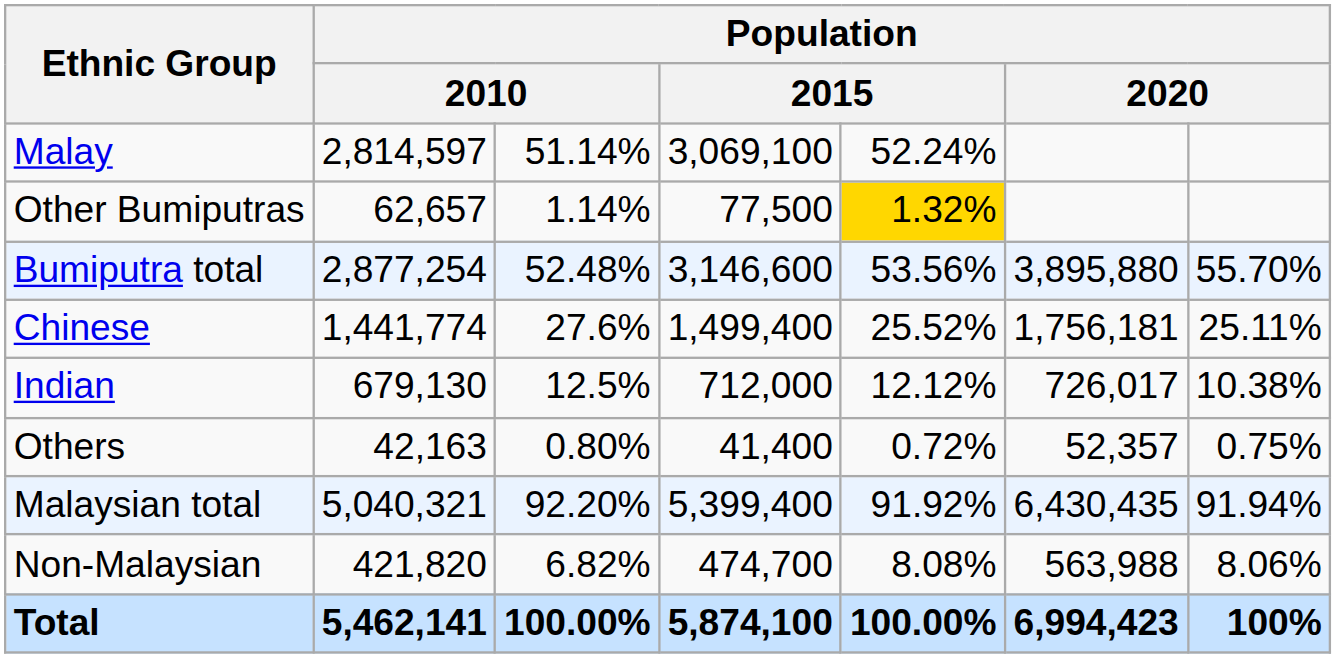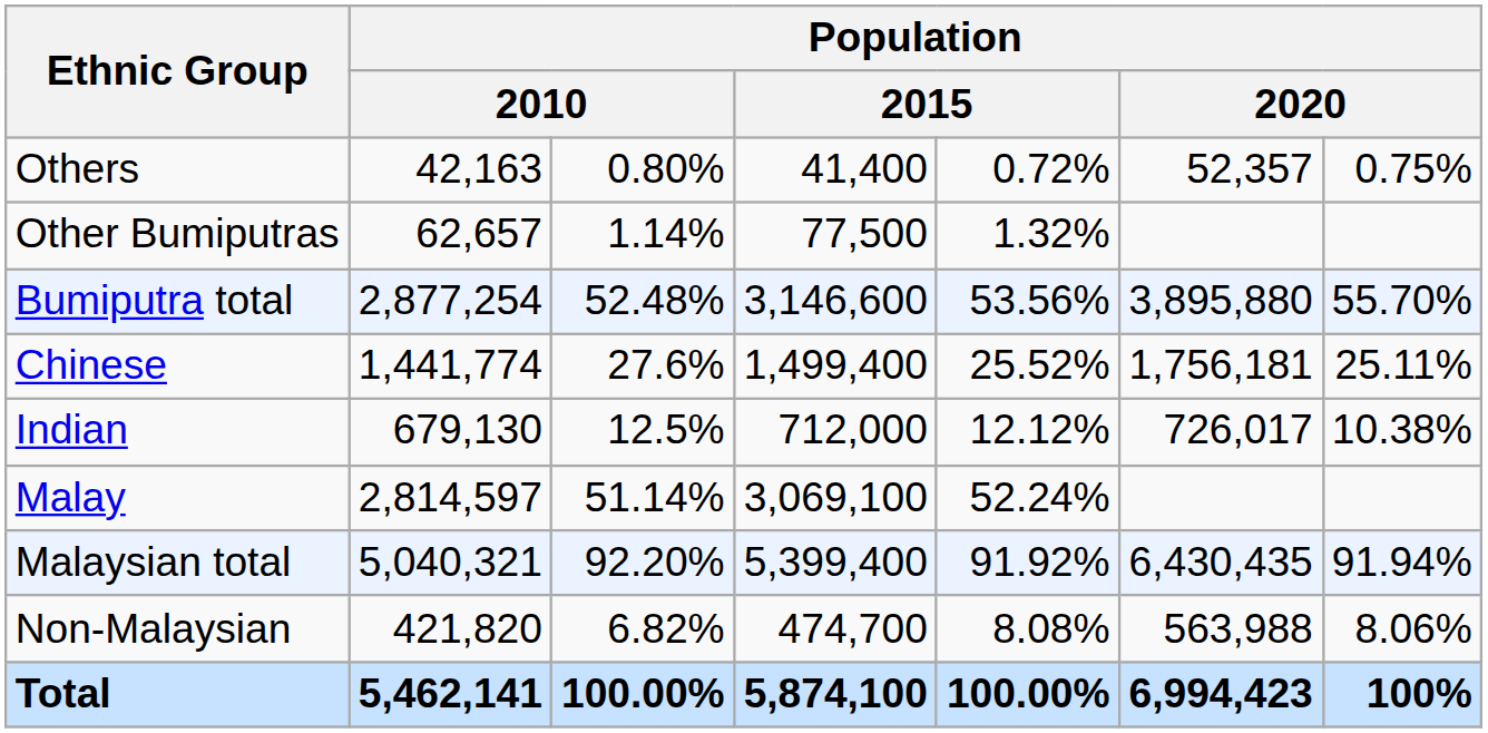 <table class="wikitable sortable" style="text-align:right">
 <tr>
 <th rowspan="2">Ethnic Group</th>
 <th colspan="6">Population</th>
 </tr>
 <tr>
 <th colspan="2">2010</th>
 <th colspan="2">2015</th>
 <th colspan="2">2020</th>
 </tr>
 <tr>
-<td style="text-align:left"><a href='#'>Malay</a></td>
-<td>2,814,597</td>
-<td>51.14%</td>
-<td>3,069,100</td>
-<td>52.24%</td>
-<td></td>
-<td></td>
+<td style="text-align:left">Others</td>
+<td>42,163</td>
+<td>0.80%</td>
+<td>41,400</td>
+<td>0.72%</td>
+<td>52,357</td>
+<td>0.75%</td>
 </tr>
 <tr>
 <td style="text-align:left">Other Bumiputras</td>
 <td>62,657</td>
 <td>1.14%</td>
 <td>77,500</td>
-<td style="background: gold;">1.32%</td>
+<td>1.32%</td>
 <td></td>
 <td></td>
 </tr>
 <tr style="background: #eaf3ff">
 <td style="text-align:left"><a href='#'>Bumiputra</a> total</td>
 <td>2,877,254</td>
 <td>52.48%</td>
 <td>3,146,600</td>
 <td>53.56%</td>
 <td>3,895,880</td>
 <td>55.70%</td>
 </tr>
 <tr>
 <td style="text-align:left"><a href='#'>Chinese</a></td>
 <td>1,441,774</td>
 <td>27.6%</td>
 <td>1,499,400</td>
 <td>25.52%</td>
 <td>1,756,181</td>
 <td>25.11%</td>
 </tr>
 <tr>
 <td style="text-align:left"><a href='#'>Indian</a></td>
 <td>679,130</td>
 <td>12.5%</td>
 <td>712,000</td>
 <td>12.12%</td>
 <td>726,017</td>
 <td>10.38%</td>
 </tr>
 <tr>
-<td style="text-align:left">Others</td>
-<td>42,163</td>
-<td>0.80%</td>
-<td>41,400</td>
-<td>0.72%</td>
-<td>52,357</td>
-<td>0.75%</td>
+<td style="text-align:left"><a href='#'>Malay</a></td>
+<td>2,814,597</td>
+<td>51.14%</td>
+<td>3,069,100</td>
+<td>52.24%</td>
+<td></td>
+<td></td>
 </tr>
 <tr style="background: #eaf3ff">
 <td style="text-align:left">Malaysian total</td>
 <td>5,040,321</td>
 <td>92.20%</td>
 <td>5,399,400</td>
 <td>91.92%</td>
 <td>6,430,435</td>
 <td>91.94%</td>
 </tr>
 <tr>
 <td style="text-align:left">Non-Malaysian</td>
 <td>421,820</td>
 <td>6.82%</td>
 <td>474,700</td>
 <td>8.08%</td>
 <td>563,988</td>
 <td>8.06%</td>
 </tr>
 <tr style="background: #c6e2ff">
 <td style="text-align:left"><strong>Total</strong></td>
 <td><strong>5,462,141</strong></td>
 <td><strong>100.00%</strong></td>
 <td><strong>5,874,100</strong></td>
 <td><strong>100.00%</strong></td>
 <td><strong>6,994,423</strong></td>
 <td><strong>100%</strong></td>
 </tr>
 </table>
